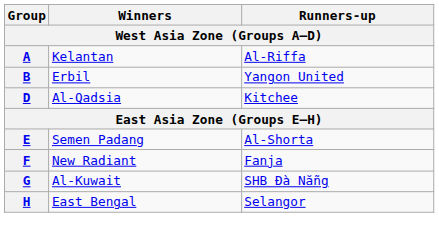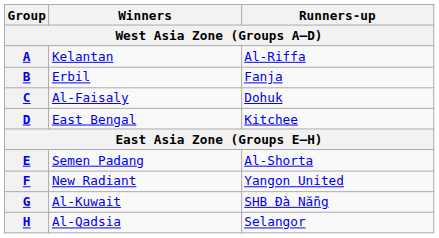 <table class="wikitable">
 <tr>
 <th>Group</th>
 <th width=190>Winners</th>
 <th width=190>Runners-up</th>
 </tr>
 <tr>
 <th colspan=3>West Asia Zone (Groups A–D)</th>
 </tr>
 <tr>
 <th><a href='#'>A</a></th>
 <td> <a href='#'>Kelantan</a></td>
 <td> <a href='#'>Al-Riffa</a></td>
 </tr>
 <tr>
 <th><a href='#'>B</a></th>
 <td> <a href='#'>Erbil</a></td>
-<td> <a href='#'>Yangon United</a></td>
+<td> <a href='#'>Fanja</a></td>
+</tr>
+<tr>
+<th><a href='#'>C</a></th>
+<td> <a href='#'>Al-Faisaly</a></td>
+<td> <a href='#'>Dohuk</a></td>
 </tr>
 <tr>
 <th><a href='#'>D</a></th>
-<td> <a href='#'>Al-Qadsia</a></td>
+<td> <a href='#'>East Bengal</a></td>
 <td> <a href='#'>Kitchee</a></td>
 </tr>
 <tr>
 <th colspan=3>East Asia Zone (Groups E–H)</th>
 </tr>
 <tr>
 <th><a href='#'>E</a></th>
 <td> <a href='#'>Semen Padang</a></td>
 <td> <a href='#'>Al-Shorta</a></td>
 </tr>
 <tr>
 <th><a href='#'>F</a></th>
 <td> <a href='#'>New Radiant</a></td>
-<td> <a href='#'>Fanja</a></td>
+<td> <a href='#'>Yangon United</a></td>
 </tr>
 <tr>
 <th><a href='#'>G</a></th>
 <td> <a href='#'>Al-Kuwait</a></td>
 <td> <a href='#'>SHB Đà Nẵng</a></td>
 </tr>
 <tr>
 <th><a href='#'>H</a></th>
-<td> <a href='#'>East Bengal</a></td>
+<td> <a href='#'>Al-Qadsia</a></td>
 <td> <a href='#'>Selangor</a></td>
 </tr>
 </table>
